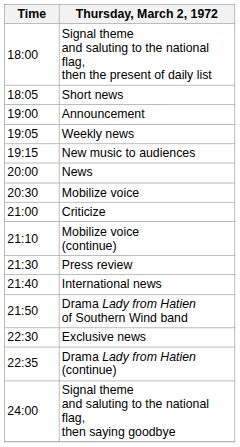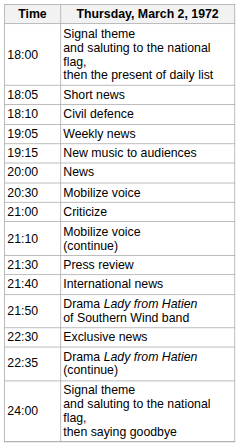 <table class="wikitable" style="margin:1em auto;" width="300px">
 <tr>
 <th valign=top style="width:100px" align="center">Time</th>
 <th valign=top style="width:400px">Thursday, March 2, 1972</th>
 </tr>
 <tr bgcolor="#FFFFFF">
 <td>18:00</td>
 <td>Signal theme<br>and saluting to the national flag,<br>then the present of daily list</td>
 </tr>
 <tr bgcolor="#FFFFFF">
 <td>18:05</td>
 <td>Short news</td>
 </tr>
 <tr bgcolor="#FFFFFF">
-<td>19:00</td>
-<td>Announcement</td>
+<td>18:10</td>
+<td>Civil defence</td>
 </tr>
 <tr bgcolor="#FFFFFF">
 <td>19:05</td>
 <td>Weekly news</td>
 </tr>
 <tr bgcolor="#FFFFFF">
 <td>19:15</td>
 <td>New music to audiences</td>
 </tr>
 <tr bgcolor="#FFFFFF">
 <td>20:00</td>
 <td>News</td>
 </tr>
 <tr bgcolor="#FFFFFF">
 <td>20:30</td>
 <td>Mobilize voice</td>
 </tr>
 <tr bgcolor="#FFFFFF">
 <td>21:00</td>
 <td>Criticize</td>
 </tr>
 <tr bgcolor="#FFFFFF">
 <td>21:10</td>
 <td>Mobilize voice<br>(continue)</td>
 </tr>
 <tr bgcolor="#FFFFFF">
 <td>21:30</td>
 <td>Press review</td>
 </tr>
 <tr bgcolor="#FFFFFF">
 <td>21:40</td>
 <td>International news</td>
 </tr>
 <tr bgcolor="#FFFFFF">
 <td>21:50</td>
 <td>Drama <em>Lady from Hatien</em><br>of Southern Wind band</td>
 </tr>
 <tr bgcolor="#FFFFFF">
 <td>22:30</td>
 <td>Exclusive news</td>
 </tr>
 <tr bgcolor="#FFFFFF">
 <td>22:35</td>
 <td>Drama <em>Lady from Hatien</em><br>(continue)</td>
 </tr>
 <tr bgcolor="#FFFFFF">
 <td>24:00</td>
 <td>Signal theme<br>and saluting to the national flag,<br>then saying goodbye</td>
 </tr>
 <tr bgcolor="#FFFFFF">
 </tr>
 </table>
